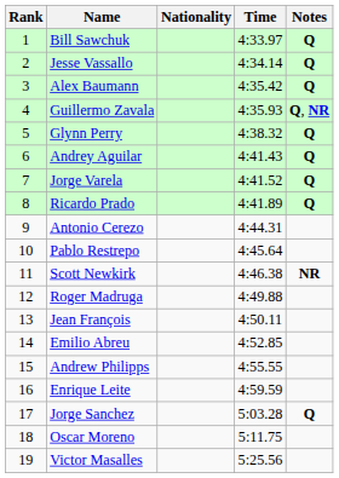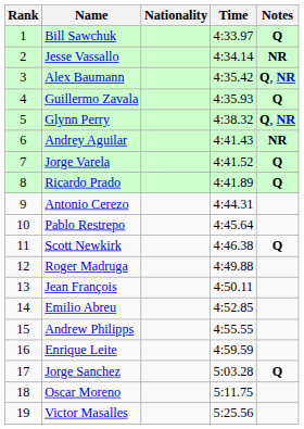 <table class="wikitable sortable" style="text-align:center">
 <tr>
 <th>Rank</th>
 <th>Name</th>
 <th>Nationality</th>
 <th>Time</th>
 <th>Notes</th>
 </tr>
 <tr bgcolor=ccffcc>
 <td>1</td>
 <td align=left><a href='#'>Bill Sawchuk</a></td>
 <td align=left></td>
 <td>4:33.97</td>
 <td><strong>Q</strong></td>
 </tr>
 <tr bgcolor=ccffcc>
 <td>2</td>
 <td align=left><a href='#'>Jesse Vassallo</a></td>
 <td align=left></td>
 <td>4:34.14</td>
-<td><strong>Q</strong></td>
+<td><strong>NR</strong></td>
 </tr>
 <tr bgcolor=ccffcc>
 <td>3</td>
 <td align=left><a href='#'>Alex Baumann</a></td>
 <td align=left></td>
 <td>4:35.42</td>
-<td><strong>Q</strong></td>
+<td><strong>Q</strong>, <strong><a href='#'>NR</a></strong></td>
 </tr>
 <tr bgcolor=ccffcc>
 <td>4</td>
 <td align=left><a href='#'>Guillermo Zavala</a></td>
 <td align=left></td>
 <td>4:35.93</td>
-<td><strong>Q</strong>, <strong><a href='#'>NR</a></strong></td>
+<td><strong>Q</strong></td>
 </tr>
 <tr bgcolor=ccffcc>
 <td>5</td>
 <td align=left><a href='#'>Glynn Perry</a></td>
 <td align=left></td>
 <td>4:38.32</td>
-<td><strong>Q</strong></td>
+<td><strong>Q</strong>, <strong><a href='#'>NR</a></strong></td>
 </tr>
 <tr bgcolor=ccffcc>
 <td>6</td>
 <td align=left><a href='#'>Andrey Aguilar</a></td>
 <td align=left></td>
 <td>4:41.43</td>
-<td><strong>Q</strong></td>
+<td><strong>NR</strong></td>
 </tr>
 <tr bgcolor=ccffcc>
 <td>7</td>
 <td align=left><a href='#'>Jorge Varela</a></td>
 <td align=left></td>
 <td>4:41.52</td>
 <td><strong>Q</strong></td>
 </tr>
 <tr bgcolor=ccffcc>
 <td>8</td>
 <td align=left><a href='#'>Ricardo Prado</a></td>
 <td align=left></td>
 <td>4:41.89</td>
 <td><strong>Q</strong></td>
 </tr>
 <tr>
 <td>9</td>
 <td align=left><a href='#'>Antonio Cerezo</a></td>
 <td align=left></td>
 <td>4:44.31</td>
 <td></td>
 </tr>
 <tr>
 <td>10</td>
 <td align=left><a href='#'>Pablo Restrepo</a></td>
 <td align=left></td>
 <td>4:45.64</td>
 <td></td>
 </tr>
 <tr>
 <td>11</td>
 <td align=left><a href='#'>Scott Newkirk</a></td>
 <td align=left></td>
 <td>4:46.38</td>
-<td><strong>NR</strong></td>
+<td><strong>Q</strong></td>
 </tr>
 <tr>
 <td>12</td>
 <td align=left><a href='#'>Roger Madruga</a></td>
 <td align=left></td>
 <td>4:49.88</td>
 <td></td>
 </tr>
 <tr>
 <td>13</td>
 <td align=left><a href='#'>Jean François</a></td>
 <td align=left></td>
 <td>4:50.11</td>
 <td></td>
 </tr>
 <tr>
 <td>14</td>
 <td align=left><a href='#'>Emilio Abreu</a></td>
 <td align=left></td>
 <td>4:52.85</td>
 <td></td>
 </tr>
 <tr>
 <td>15</td>
 <td align=left><a href='#'>Andrew Philipps</a></td>
 <td align=left></td>
 <td>4:55.55</td>
 <td></td>
 </tr>
 <tr>
 <td>16</td>
 <td align=left><a href='#'>Enrique Leite</a></td>
 <td align=left></td>
 <td>4:59.59</td>
 <td></td>
 </tr>
 <tr>
 <td>17</td>
 <td align=left><a href='#'>Jorge Sanchez</a></td>
 <td align=left></td>
 <td>5:03.28</td>
 <td><strong>Q</strong></td>
 </tr>
 <tr>
 <td>18</td>
 <td align=left><a href='#'>Oscar Moreno</a></td>
 <td align=left></td>
 <td>5:11.75</td>
 <td></td>
 </tr>
 <tr>
 <td>19</td>
 <td align=left><a href='#'>Victor Masalles</a></td>
 <td align=left></td>
 <td>5:25.56</td>
 <td></td>
 </tr>
 </table>
